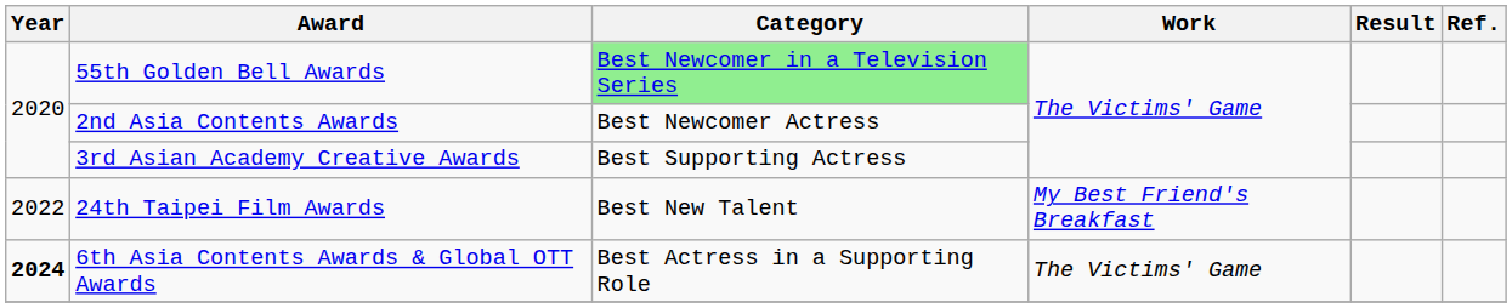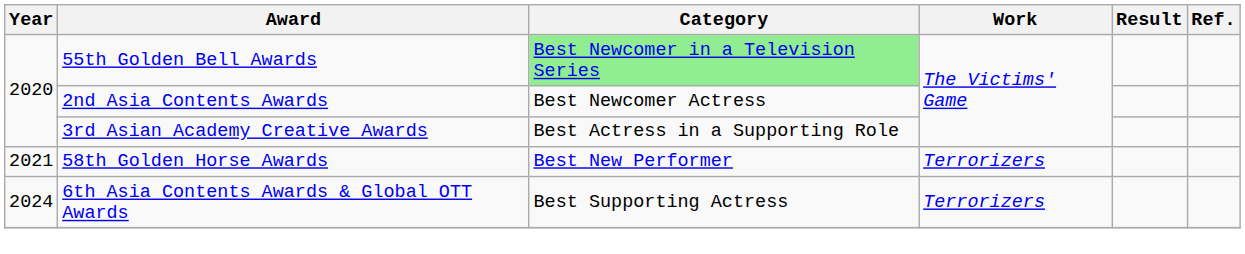 <table class="wikitable plainrowheaders">
 <tr>
 <th>Year</th>
 <th>Award</th>
 <th>Category</th>
 <th>Work</th>
 <th>Result</th>
 <th>Ref.</th>
 </tr>
 <tr>
 <td rowspan="3">2020</td>
 <td><a href='#'>55th Golden Bell Awards</a></td>
 <td style="background: lightgreen;"><a href='#'>Best Newcomer in a Television Series</a></td>
 <td rowspan="3"><em><a href='#'>The Victims' Game</a></em></td>
 <td></td>
 <td></td>
 </tr>
 <tr>
 <td><a href='#'>2nd Asia Contents Awards</a></td>
 <td>Best Newcomer Actress</td>
 <td></td>
 <td></td>
 </tr>
 <tr>
 <td><a href='#'>3rd Asian Academy Creative Awards</a></td>
-<td>Best Supporting Actress</td>
+<td>Best Actress in a Supporting Role</td>
 <td></td>
 <td></td>
 </tr>
 <tr>
-<td>2022</td>
-<td><a href='#'>24th Taipei Film Awards</a></td>
-<td>Best New Talent</td>
-<td><em><a href='#'>My Best Friend's Breakfast</a></em></td>
+<td>2021</td>
+<td><a href='#'>58th Golden Horse Awards</a></td>
+<td><a href='#'>Best New Performer</a></td>
+<td><em><a href='#'>Terrorizers</a></em></td>
 <td></td>
 <td></td>
 </tr>
 <tr>
-<td><strong>2024</strong></td>
+<td>2024</td>
 <td><a href='#'>6th Asia Contents Awards & Global OTT Awards</a></td>
-<td>Best Actress in a Supporting Role</td>
-<td><em>The Victims' Game</em></td>
+<td>Best Supporting Actress</td>
+<td><em><a href='#'>Terrorizers</a></em></td>
 <td></td>
 <td></td>
 </tr>
 <tr>
 </tr>
 </table>
